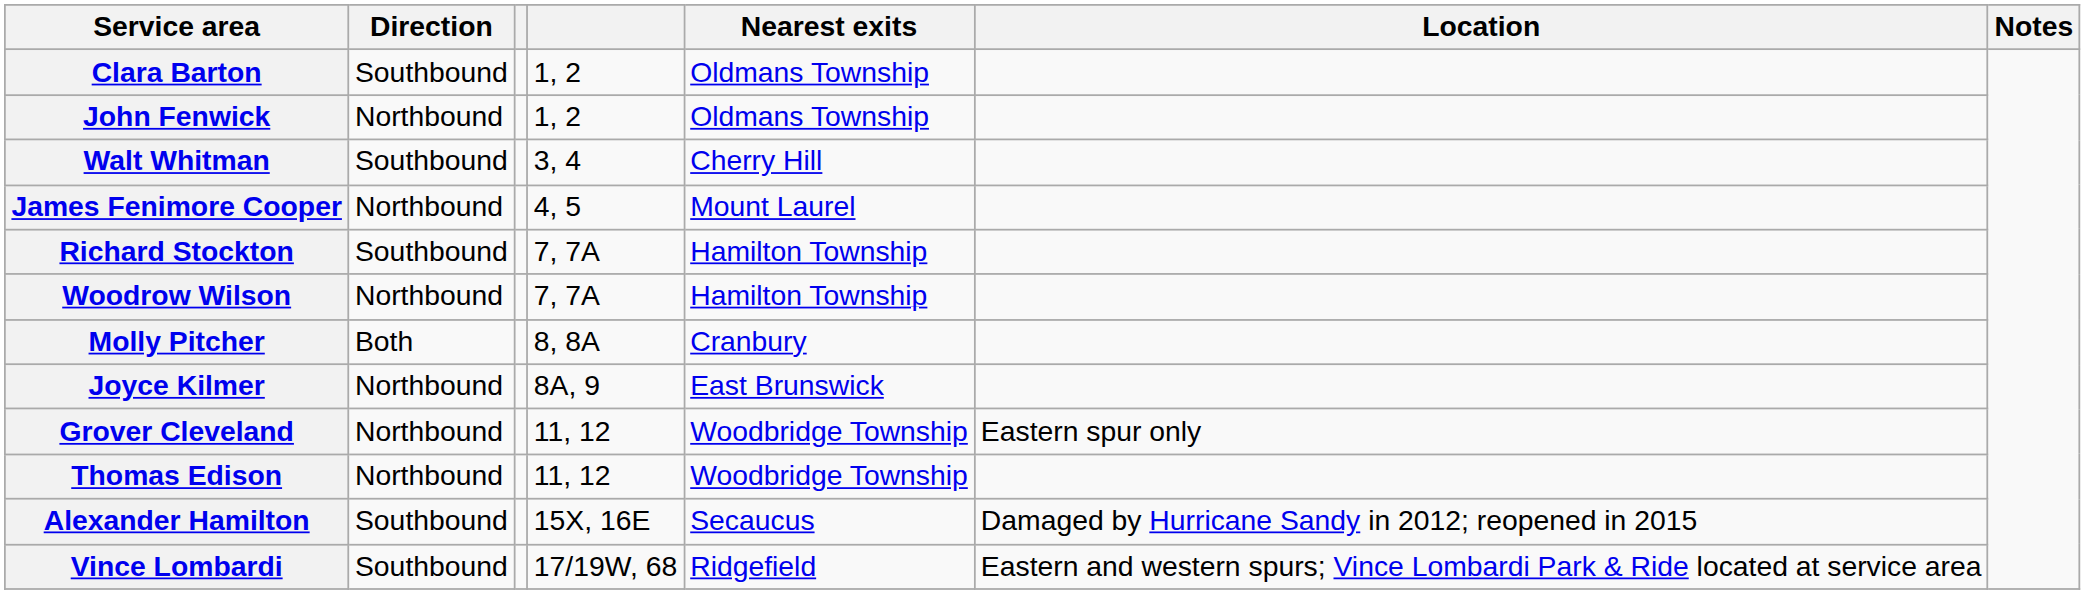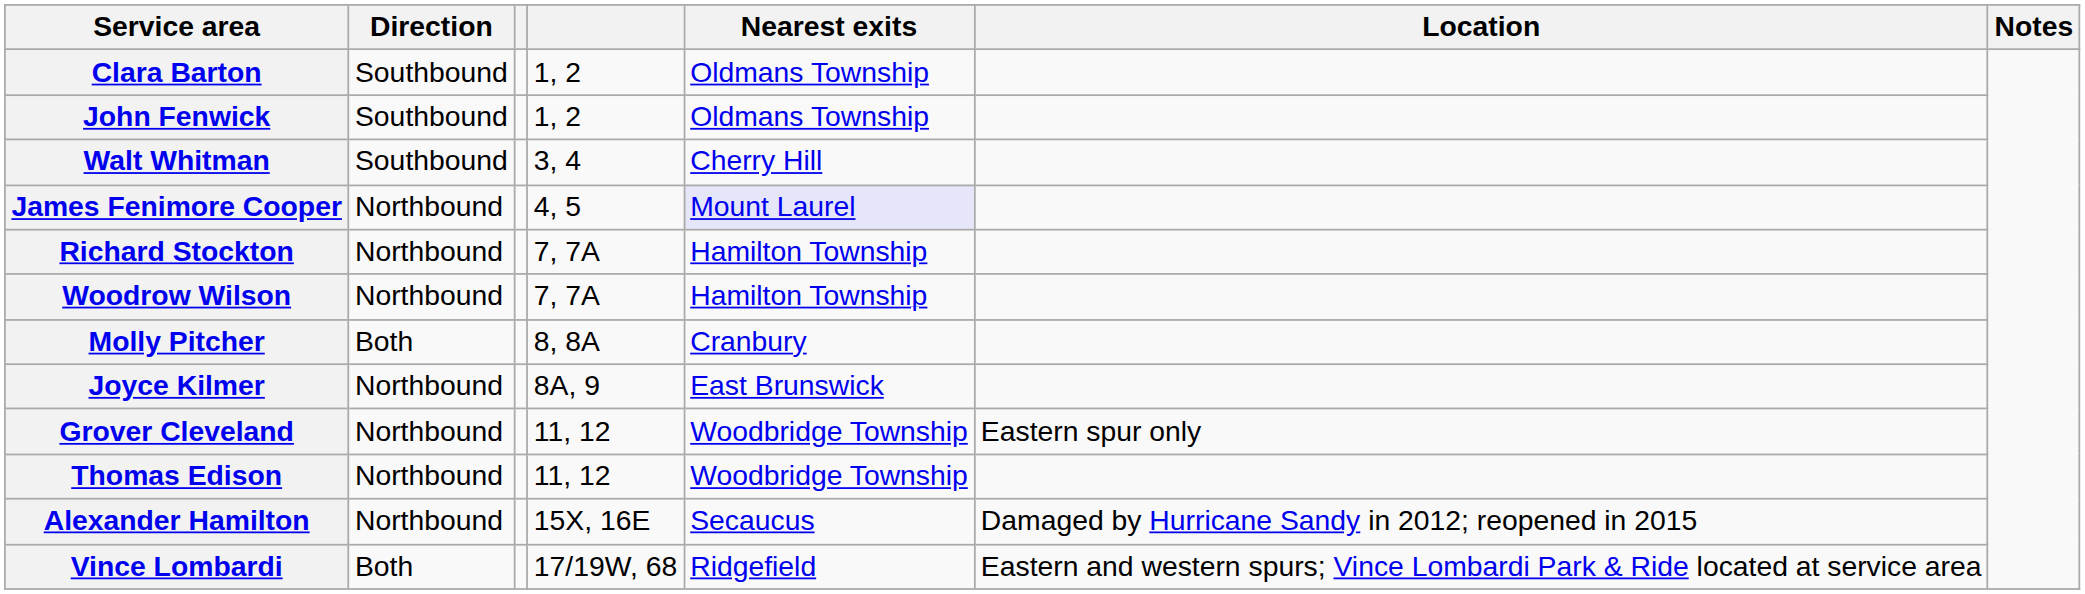 <table class="wikitable plainrowheaders">
 <tr>
 <th scope="col">Service area</th>
 <th scope="col">Direction</th>
 <th scope="col"></th>
 <th scope="col"></th>
 <th scope="col">Nearest exits</th>
 <th scope="col">Location</th>
 <th scope="col">Notes</th>
 </tr>
 <tr>
 <th scope="row"><a href='#'>Clara Barton</a></th>
 <td>Southbound</td>
 <td></td>
 <td>1, 2</td>
 <td><a href='#'>Oldmans Township</a></td>
 <td></td>
 </tr>
 <tr>
 <th scope="row"><a href='#'>John Fenwick</a></th>
-<td>Northbound</td>
+<td>Southbound</td>
 <td></td>
 <td>1, 2</td>
 <td><a href='#'>Oldmans Township</a></td>
 <td></td>
 </tr>
 <tr>
 <th scope="row"><a href='#'>Walt Whitman</a></th>
 <td>Southbound</td>
 <td></td>
 <td>3, 4</td>
 <td><a href='#'>Cherry Hill</a></td>
 <td></td>
 </tr>
 <tr>
 <th scope="row"><a href='#'>James Fenimore Cooper</a></th>
 <td>Northbound</td>
 <td></td>
 <td>4, 5</td>
-<td><a href='#'>Mount Laurel</a></td>
+<td style="background: lavender;"><a href='#'>Mount Laurel</a></td>
 <td></td>
 </tr>
 <tr>
 <th scope="row"><a href='#'>Richard Stockton</a></th>
-<td>Southbound</td>
+<td>Northbound</td>
 <td></td>
 <td>7, 7A</td>
 <td><a href='#'>Hamilton Township</a></td>
 <td></td>
 </tr>
 <tr>
 <th scope="row"><a href='#'>Woodrow Wilson</a></th>
 <td>Northbound</td>
 <td></td>
 <td>7, 7A</td>
 <td><a href='#'>Hamilton Township</a></td>
 <td></td>
 </tr>
 <tr>
 <th scope="row"><a href='#'>Molly Pitcher</a></th>
 <td>Both</td>
 <td></td>
 <td>8, 8A</td>
 <td><a href='#'>Cranbury</a></td>
 <td></td>
 </tr>
 <tr>
 <th scope="row"><a href='#'>Joyce Kilmer</a></th>
 <td>Northbound</td>
 <td></td>
 <td>8A, 9</td>
 <td><a href='#'>East Brunswick</a></td>
 <td></td>
 </tr>
 <tr>
 <th scope="row"><a href='#'>Grover Cleveland</a></th>
 <td>Northbound</td>
 <td></td>
 <td>11, 12</td>
 <td><a href='#'>Woodbridge Township</a></td>
 <td>Eastern spur only</td>
 </tr>
 <tr>
 <th scope="row"><a href='#'>Thomas Edison</a></th>
 <td>Northbound</td>
 <td></td>
 <td>11, 12</td>
 <td><a href='#'>Woodbridge Township</a></td>
 <td></td>
 </tr>
 <tr>
 <th scope="row"><a href='#'>Alexander Hamilton</a></th>
-<td>Southbound</td>
+<td>Northbound</td>
 <td></td>
 <td>15X, 16E</td>
 <td><a href='#'>Secaucus</a></td>
 <td>Damaged by <a href='#'>Hurricane Sandy</a> in 2012; reopened in 2015</td>
 </tr>
 <tr>
 <th scope="row"><a href='#'>Vince Lombardi</a></th>
-<td>Southbound</td>
+<td>Both</td>
 <td></td>
 <td>17/19W, 68</td>
 <td><a href='#'>Ridgefield</a></td>
 <td>Eastern and western spurs; <a href='#'>Vince Lombardi Park & Ride</a> located at service area</td>
 </tr>
 </table>
